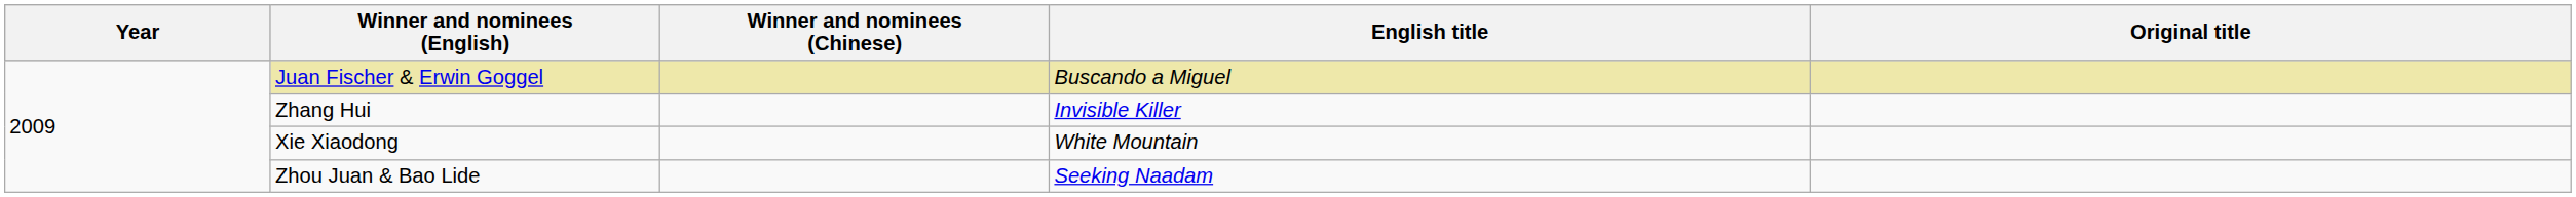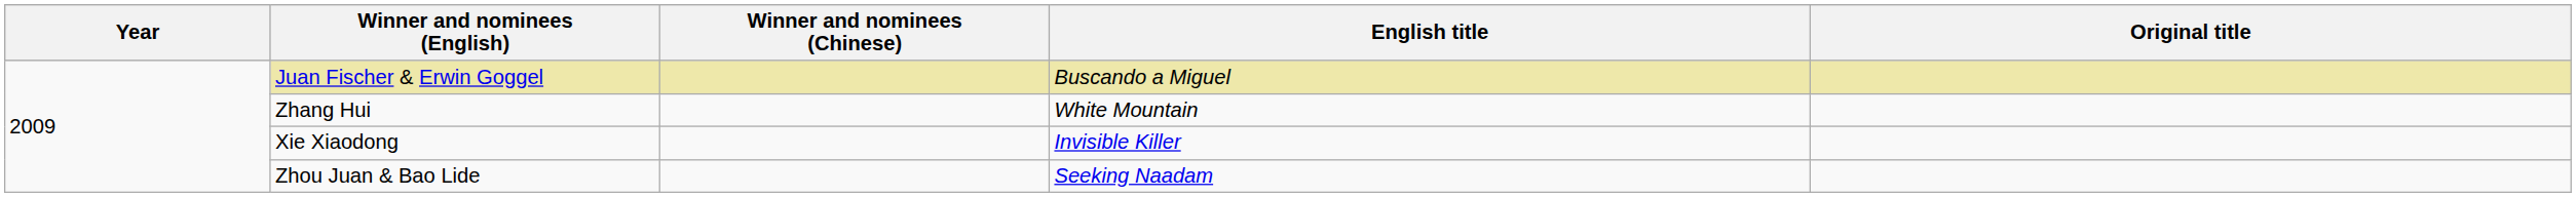 <table class="wikitable" style="width:100%;">
 <tr style="background:#bebebe">
 <th width="100"><strong>Year</strong></th>
 <th width="150"><strong>Winner and nominees<br>(English)</strong></th>
 <th width="150"><strong>Winner and nominees<br>(Chinese)</strong></th>
 <th width="300"><strong>English title</strong></th>
 <th width="300"><strong>Original title</strong></th>
 </tr>
 <tr>
 <td rowspan="4">2009</td>
 <td style="background:#EEE8AA;"><a href='#'>Juan Fischer</a> & <a href='#'>Erwin Goggel</a></td>
 <td style="background:#EEE8AA;"></td>
 <td style="background:#EEE8AA;"><em>Buscando a Miguel</em></td>
 <td style="background:#EEE8AA;"></td>
 </tr>
 <tr>
 <td>Zhang Hui</td>
 <td></td>
-<td><em><a href='#'>Invisible Killer</a></em></td>
+<td><em>White Mountain</em></td>
 <td></td>
 </tr>
 <tr>
 <td>Xie Xiaodong</td>
 <td></td>
-<td><em>White Mountain</em></td>
+<td><em><a href='#'>Invisible Killer</a></em></td>
 <td></td>
 </tr>
 <tr>
 <td>Zhou Juan & Bao Lide</td>
 <td></td>
 <td><em><a href='#'>Seeking Naadam</a></em></td>
 <td></td>
 </tr>
 </table>
